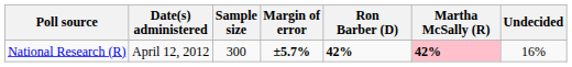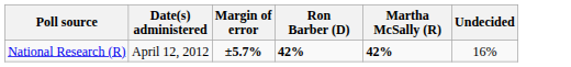 <table class="wikitable">
 <tr>
 <th>Poll source</th>
 <th>Date(s)<br>administered</th>
-<th>Sample<br>size</th>
 <th>Margin of <br>error</th>
 <th style="width:100px;">Ron<br>Barber (D)</th>
 <th style="width:100px;">Martha<br>McSally (R)</th>
 <th>Undecided</th>
 </tr>
 <tr>
 <td><a href='#'>National Research (R)</a></td>
 <td align=center>April 12, 2012</td>
-<td align=center>300</td>
 <td align=center><strong>±5.7%</strong></td>
 <td><strong>42%</strong></td>
-<td style="background: pink;"><strong>42%</strong></td>
+<td><strong>42%</strong></td>
 <td align=center>16%</td>
 </tr>
 </table>
